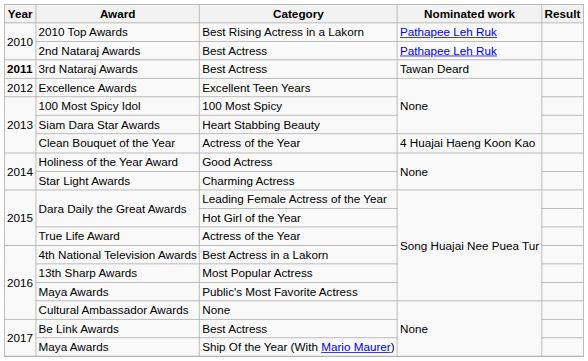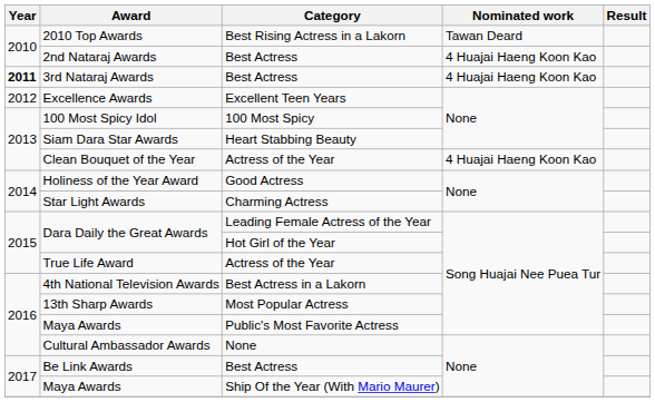 <table class="wikitable" style="font-size: 95%;">
 <tr>
 <th>Year</th>
 <th>Award</th>
 <th>Category</th>
 <th>Nominated work</th>
 <th>Result</th>
 </tr>
 <tr>
 <td rowspan="2">2010</td>
 <td>2010 Top Awards</td>
 <td>Best Rising Actress in a Lakorn</td>
-<td><a href='#'>Pathapee Leh Ruk</a></td>
+<td>Tawan Deard</td>
 <td></td>
 </tr>
 <tr>
 <td>2nd Nataraj Awards</td>
 <td>Best Actress</td>
-<td><a href='#'>Pathapee Leh Ruk</a></td>
+<td>4 Huajai Haeng Koon Kao</td>
 <td></td>
 </tr>
 <tr>
 <td><strong>2011</strong></td>
 <td>3rd Nataraj Awards</td>
 <td>Best Actress</td>
-<td>Tawan Deard</td>
+<td>4 Huajai Haeng Koon Kao</td>
 <td></td>
 </tr>
 <tr>
 <td>2012</td>
 <td>Excellence Awards</td>
 <td>Excellent Teen Years</td>
 <td rowspan="3">None</td>
 <td></td>
 </tr>
 <tr>
 <td rowspan="3">2013</td>
 <td>100 Most Spicy Idol</td>
 <td>100 Most Spicy</td>
 <td></td>
 </tr>
 <tr>
 <td>Siam Dara Star Awards</td>
 <td>Heart Stabbing Beauty</td>
 <td></td>
 </tr>
 <tr>
 <td>Clean Bouquet of the Year</td>
 <td>Actress of the Year</td>
 <td>4 Huajai Haeng Koon Kao</td>
 <td></td>
 </tr>
 <tr>
 <td rowspan="2">2014</td>
 <td>Holiness of the Year Award</td>
 <td>Good Actress</td>
 <td rowspan="2">None</td>
 <td></td>
 </tr>
 <tr>
 <td>Star Light Awards</td>
 <td>Charming Actress</td>
 <td></td>
 </tr>
 <tr>
 <td rowspan="3">2015</td>
 <td rowspan="2">Dara Daily the Great Awards</td>
 <td>Leading Female Actress of the Year</td>
 <td rowspan="6">Song Huajai Nee Puea Tur</td>
 <td></td>
 </tr>
 <tr>
 <td>Hot Girl of the Year</td>
 <td></td>
 </tr>
 <tr>
 <td>True Life Award</td>
 <td>Actress of the Year</td>
 <td></td>
 </tr>
 <tr>
 <td rowspan="4">2016</td>
 <td>4th National Television Awards</td>
 <td>Best Actress in a Lakorn</td>
 <td></td>
 </tr>
 <tr>
 <td>13th Sharp Awards</td>
 <td>Most Popular Actress</td>
 <td></td>
 </tr>
 <tr>
 <td>Maya Awards</td>
 <td>Public's Most Favorite Actress</td>
 <td></td>
 </tr>
 <tr>
 <td>Cultural Ambassador Awards</td>
 <td>None</td>
 <td rowspan="3">None</td>
 <td></td>
 </tr>
 <tr>
 <td rowspan="2">2017</td>
 <td>Be Link Awards</td>
 <td>Best Actress</td>
 <td></td>
 </tr>
 <tr>
 <td>Maya Awards</td>
 <td>Ship Of the Year (With <a href='#'>Mario Maurer</a>)</td>
 <td></td>
 </tr>
 <tr>
 </tr>
 </table>
